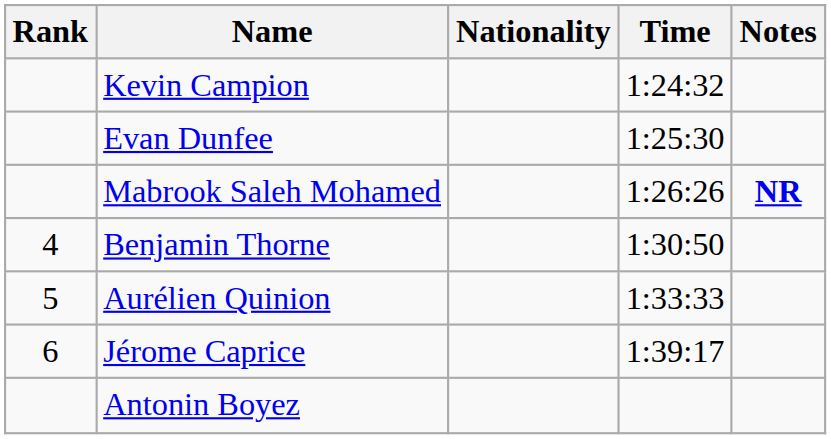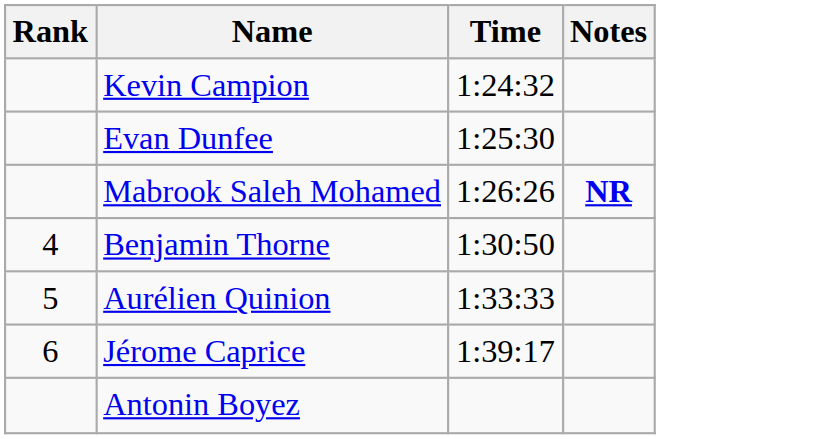 <table class="wikitable sortable" style="text-align:center;font-size:95%">
 <tr>
 <th>Rank</th>
 <th>Name</th>
-<th>Nationality</th>
 <th>Time</th>
 <th>Notes</th>
 </tr>
 <tr>
 <td></td>
 <td align=left><a href='#'>Kevin Campion</a></td>
-<td align=left></td>
 <td>1:24:32</td>
 <td></td>
 </tr>
 <tr>
 <td></td>
 <td align=left><a href='#'>Evan Dunfee</a></td>
-<td align=left></td>
 <td>1:25:30</td>
 <td></td>
 </tr>
 <tr>
 <td></td>
 <td align=left><a href='#'>Mabrook Saleh Mohamed</a></td>
-<td align=left></td>
 <td>1:26:26</td>
 <td><strong><a href='#'>NR</a></strong></td>
 </tr>
 <tr>
 <td>4</td>
 <td align=left><a href='#'>Benjamin Thorne</a></td>
-<td align=left></td>
 <td>1:30:50</td>
 <td></td>
 </tr>
 <tr>
 <td>5</td>
 <td align=left><a href='#'>Aurélien Quinion</a></td>
-<td align=left></td>
 <td>1:33:33</td>
 <td></td>
 </tr>
 <tr>
 <td>6</td>
 <td align=left><a href='#'>Jérome Caprice</a></td>
-<td align=left></td>
 <td>1:39:17</td>
 <td></td>
 </tr>
 <tr>
 <td></td>
 <td align=left><a href='#'>Antonin Boyez</a></td>
-<td align=left></td>
 <td></td>
 <td></td>
 </tr>
 </table>
